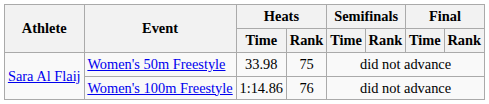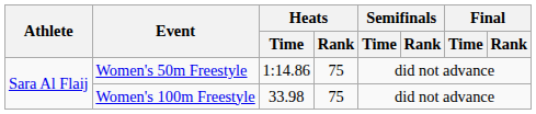 <table class=wikitable style="font-size:90%">
 <tr>
 <th rowspan="2">Athlete</th>
 <th rowspan="2">Event</th>
 <th colspan="2">Heats</th>
 <th colspan="2">Semifinals</th>
 <th colspan="2">Final</th>
 </tr>
 <tr>
 <th>Time</th>
 <th>Rank</th>
 <th>Time</th>
 <th>Rank</th>
 <th>Time</th>
 <th>Rank</th>
 </tr>
 <tr>
 <td rowspan="2"><a href='#'>Sara Al Flaij</a></td>
 <td><a href='#'>Women's 50m Freestyle</a></td>
-<td align=center>33.98</td>
+<td align=center>1:14.86</td>
 <td align=center>75</td>
 <td align=center colspan=4>did not advance</td>
 </tr>
 <tr>
 <td><a href='#'>Women's 100m Freestyle</a></td>
-<td align=center>1:14.86</td>
-<td align=center>76</td>
+<td align=center>33.98</td>
+<td align=center>75</td>
 <td align=center colspan=4>did not advance</td>
 </tr>
 </table>
